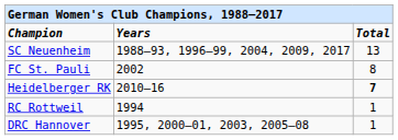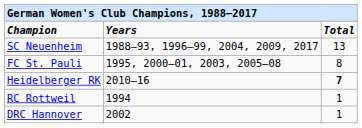 <table class="wikitable">
 <tr>
 <td style="background: #D0E6FF;" colspan="3"><strong>German Women's Club Champions, 1988–2017</strong></td>
 </tr>
 <tr>
 <td><strong><em>Champion</em></strong></td>
 <td><strong><em>Years</em></strong></td>
 <td><strong><em>Total</em></strong></td>
 </tr>
 <tr>
 <td><a href='#'>SC Neuenheim</a></td>
 <td>1988–93, 1996–99, 2004, 2009, 2017</td>
 <td style="border-collapse:collapse; text-align:center;">13</td>
 </tr>
 <tr>
 <td><a href='#'>FC St. Pauli</a></td>
-<td>2002</td>
+<td>1995, 2000–01, 2003, 2005–08</td>
 <td style="border-collapse:collapse; text-align:center;">8</td>
 </tr>
 <tr>
 <td><a href='#'>Heidelberger RK</a></td>
 <td>2010–16</td>
 <td style="border-collapse:collapse; text-align:center;"><strong>7</strong></td>
 </tr>
 <tr>
 <td><a href='#'>RC Rottweil</a></td>
 <td>1994</td>
 <td style="border-collapse:collapse; text-align:center;">1</td>
 </tr>
 <tr>
 <td><a href='#'>DRC Hannover</a></td>
-<td>1995, 2000–01, 2003, 2005–08</td>
+<td>2002</td>
 <td style="border-collapse:collapse; text-align:center;">1</td>
 </tr>
 </table>
